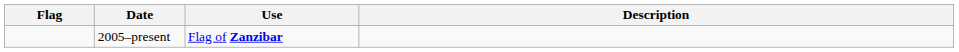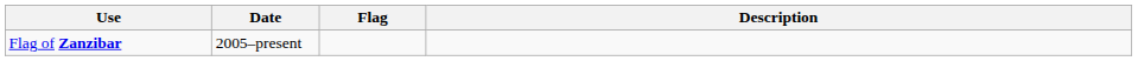 <table class="wikitable">
 <tr>
+<th style="width:200px;">Use</th>
+<th style="width:100px;">Date</th>
 <th style="width:100px;">Flag</th>
-<th style="width:100px;">Date</th>
-<th style="width:200px;">Use</th>
 <th style="width:700px;">Description</th>
 </tr>
 <tr>
+<td><a href='#'>Flag of</a> <strong><a href='#'>Zanzibar</a></strong></td>
+<td>2005–present</td>
 <td></td>
-<td>2005–present</td>
-<td><a href='#'>Flag of</a> <strong><a href='#'>Zanzibar</a></strong></td>
 <td></td>
 </tr>
 </table>
